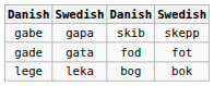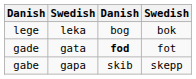 <table class="wikitable floatright" style="text-align:center;">
 <tr>
 <th>Danish</th>
 <th>Swedish</th>
 <th>Danish</th>
 <th>Swedish</th>
 </tr>
 <tr>
+<td>lege</td>
+<td>leka</td>
+<td>bog</td>
+<td>bok</td>
+</tr>
+<tr>
+<td>gade</td>
+<td>gata</td>
+<td><strong>fod</strong></td>
+<td>fot</td>
+</tr>
+<tr>
 <td>gabe</td>
 <td>gapa</td>
 <td>skib</td>
 <td>skepp</td>
 </tr>
-<tr>
-<td>gade</td>
-<td>gata</td>
-<td>fod</td>
-<td>fot</td>
-</tr>
-<tr>
-<td>lege</td>
-<td>leka</td>
-<td>bog</td>
-<td>bok</td>
-</tr>
 </table>
